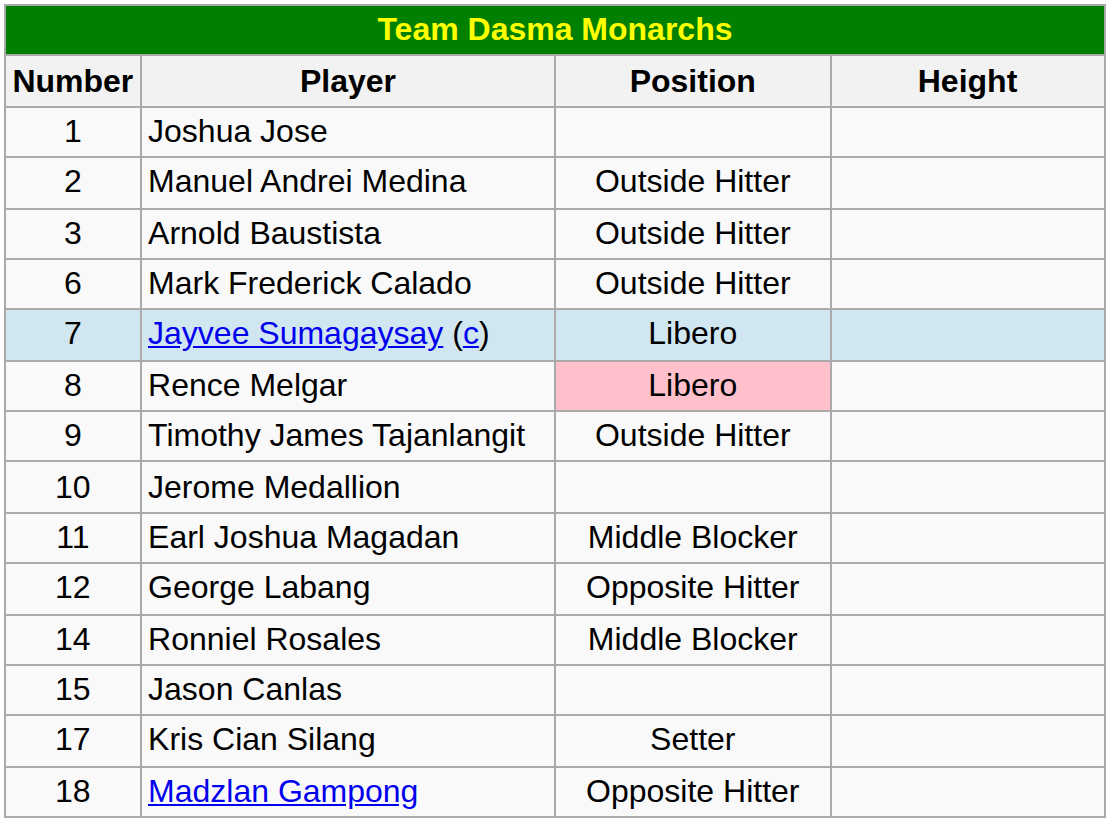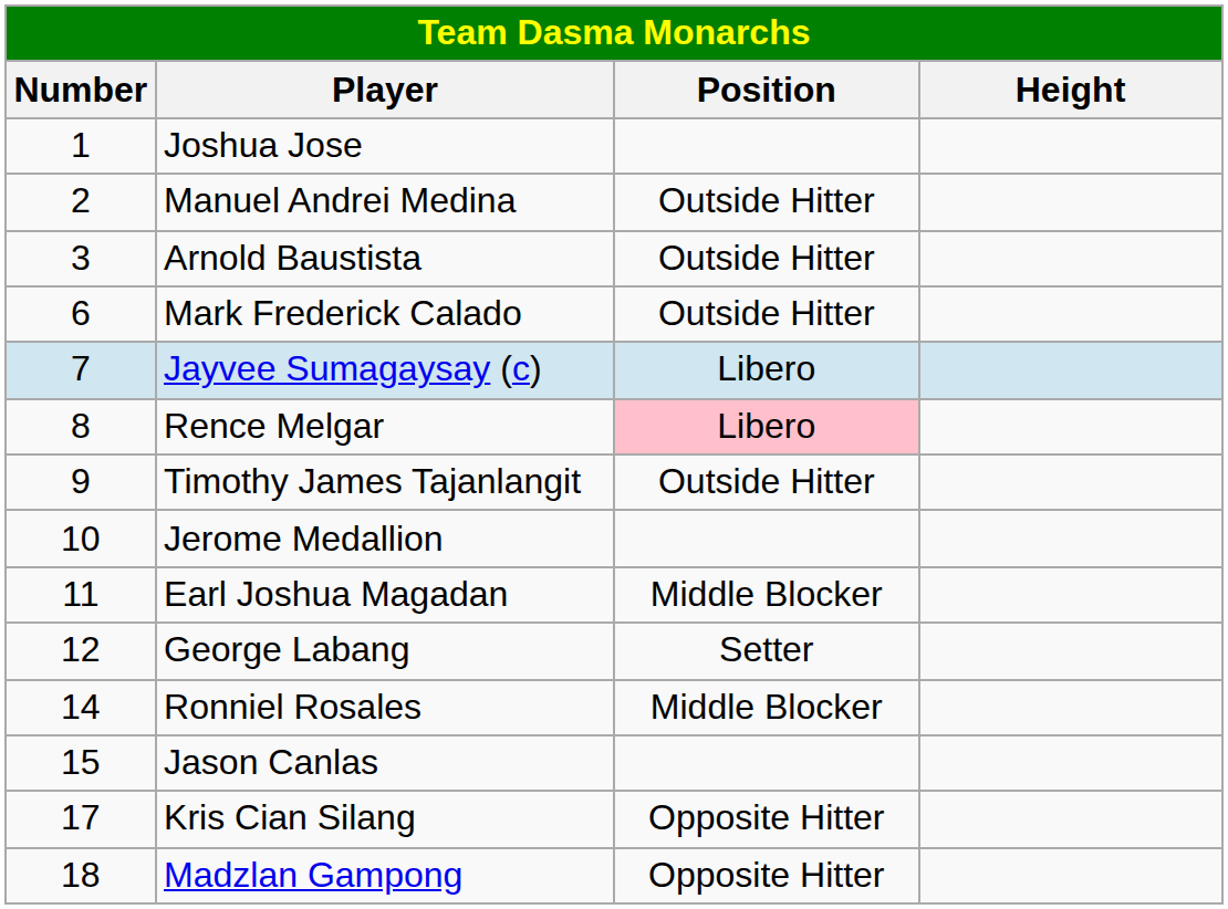 <table class="wikitable sortable" style="text-align:center;">
 <tr>
 <th colspan="5" style= "background: #008000; color: yellow; text-align: center"><strong>Team Dasma Monarchs</strong></th>
 </tr>
 <tr>
 <th width=3px>Number</th>
 <th width=200px>Player</th>
 <th width=130px>Position</th>
 <th width=130px>Height</th>
 </tr>
 <tr>
 <td>1</td>
 <td style="text-align: left">Joshua Jose</td>
 <td></td>
 <td></td>
 </tr>
 <tr>
 <td>2</td>
 <td style="text-align: left">Manuel Andrei Medina</td>
 <td>Outside Hitter</td>
 <td></td>
 </tr>
 <tr>
 <td>3</td>
 <td style="text-align: left">Arnold Baustista</td>
 <td>Outside Hitter</td>
 <td></td>
 </tr>
 <tr>
 <td>6</td>
 <td style="text-align: left">Mark Frederick Calado</td>
 <td>Outside Hitter</td>
 <td></td>
 </tr>
 <tr bgcolor=#D0E6F>
 <td>7</td>
 <td style="text-align: left"><a href='#'>Jayvee Sumagaysay</a> (<a href='#'>c</a>)</td>
 <td>Libero</td>
 <td></td>
 </tr>
 <tr>
 <td>8</td>
 <td style="text-align: left">Rence Melgar</td>
 <td style="background: pink;">Libero</td>
 <td></td>
 </tr>
 <tr>
 <td>9</td>
 <td style="text-align: left">Timothy James Tajanlangit</td>
 <td>Outside Hitter</td>
 <td></td>
 </tr>
 <tr>
 <td>10</td>
 <td style="text-align: left">Jerome Medallion</td>
 <td></td>
 <td></td>
 </tr>
 <tr>
 <td>11</td>
 <td style="text-align: left">Earl Joshua Magadan</td>
 <td>Middle Blocker</td>
 <td></td>
 </tr>
 <tr>
 <td>12</td>
 <td style="text-align: left">George Labang</td>
-<td>Opposite Hitter</td>
+<td>Setter</td>
 <td></td>
 </tr>
 <tr>
 <td>14</td>
 <td style="text-align: left">Ronniel Rosales</td>
 <td>Middle Blocker</td>
 <td></td>
 </tr>
 <tr>
 <td>15</td>
 <td style="text-align: left">Jason Canlas</td>
 <td></td>
 <td></td>
 </tr>
 <tr>
 <td>17</td>
 <td style="text-align: left">Kris Cian Silang</td>
-<td>Setter</td>
+<td>Opposite Hitter</td>
 <td></td>
 </tr>
 <tr>
 <td>18</td>
 <td style="text-align: left"><a href='#'>Madzlan Gampong</a></td>
 <td>Opposite Hitter</td>
 <td></td>
 </tr>
 </table>
